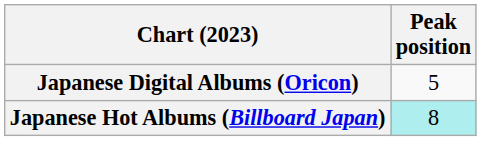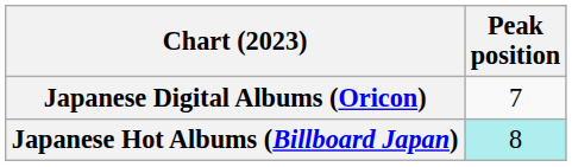 <table class="wikitable sortable plainrowheaders" style="text-align:center">
 <tr>
 <th scope="col">Chart (2023)</th>
 <th scope="col">Peak<br>position</th>
 </tr>
 <tr>
 <th scope="row">Japanese Digital Albums (<a href='#'>Oricon</a>)</th>
-<td>5</td>
+<td>7</td>
 </tr>
 <tr>
 <th scope="row">Japanese Hot Albums (<em><a href='#'>Billboard Japan</a></em>)</th>
 <td style="background: paleturquoise;">8</td>
 </tr>
 </table>
